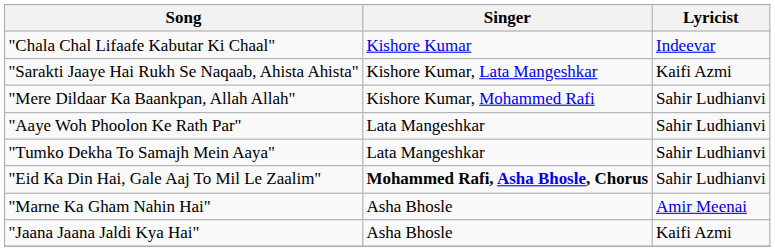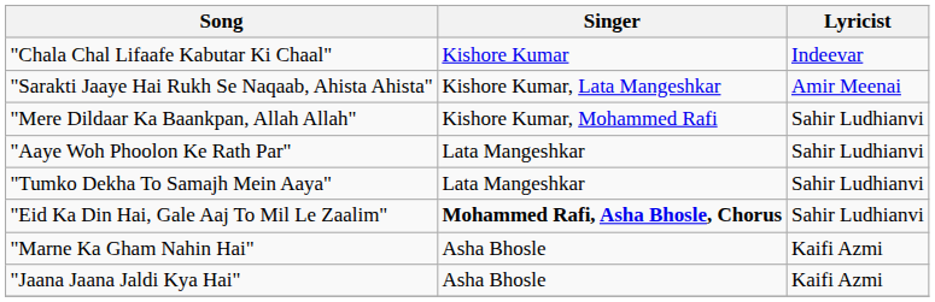 <table class="wikitable">
 <tr>
 <th>Song</th>
 <th>Singer</th>
 <th>Lyricist</th>
 </tr>
 <tr>
 <td>"Chala Chal Lifaafe Kabutar Ki Chaal"</td>
 <td><a href='#'>Kishore Kumar</a></td>
 <td><a href='#'>Indeevar</a></td>
 </tr>
 <tr>
 <td>"Sarakti Jaaye Hai Rukh Se Naqaab, Ahista Ahista"</td>
 <td>Kishore Kumar, <a href='#'>Lata Mangeshkar</a></td>
-<td>Kaifi Azmi</td>
+<td><a href='#'>Amir Meenai</a></td>
 </tr>
 <tr>
 <td>"Mere Dildaar Ka Baankpan, Allah Allah"</td>
 <td>Kishore Kumar, <a href='#'>Mohammed Rafi</a></td>
 <td>Sahir Ludhianvi</td>
 </tr>
 <tr>
 <td>"Aaye Woh Phoolon Ke Rath Par"</td>
 <td>Lata Mangeshkar</td>
 <td>Sahir Ludhianvi</td>
 </tr>
 <tr>
 <td>"Tumko Dekha To Samajh Mein Aaya"</td>
 <td>Lata Mangeshkar</td>
 <td>Sahir Ludhianvi</td>
 </tr>
 <tr>
 <td>"Eid Ka Din Hai, Gale Aaj To Mil Le Zaalim"</td>
 <td><strong>Mohammed Rafi, <a href='#'>Asha Bhosle</a>, Chorus</strong></td>
 <td>Sahir Ludhianvi</td>
 </tr>
 <tr>
 <td>"Marne Ka Gham Nahin Hai"</td>
 <td>Asha Bhosle</td>
-<td><a href='#'>Amir Meenai</a></td>
+<td>Kaifi Azmi</td>
 </tr>
 <tr>
 <td>"Jaana Jaana Jaldi Kya Hai"</td>
 <td>Asha Bhosle</td>
 <td>Kaifi Azmi</td>
 </tr>
 <tr>
 </tr>
 </table>
